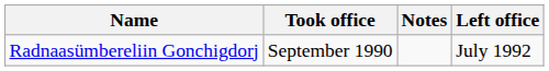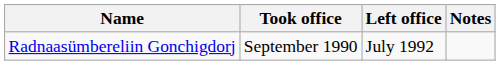 <table class="wikitable">
 <tr>
 <th>Name</th>
 <th>Took office</th>
+<th>Left office</th>
 <th>Notes</th>
-<th>Left office</th>
 </tr>
 <tr>
 <td><a href='#'>Radnaasümbereliin Gonchigdorj</a></td>
 <td>September 1990</td>
+<td>July 1992</td>
 <td></td>
-<td>July 1992</td>
 </tr>
 </table>
